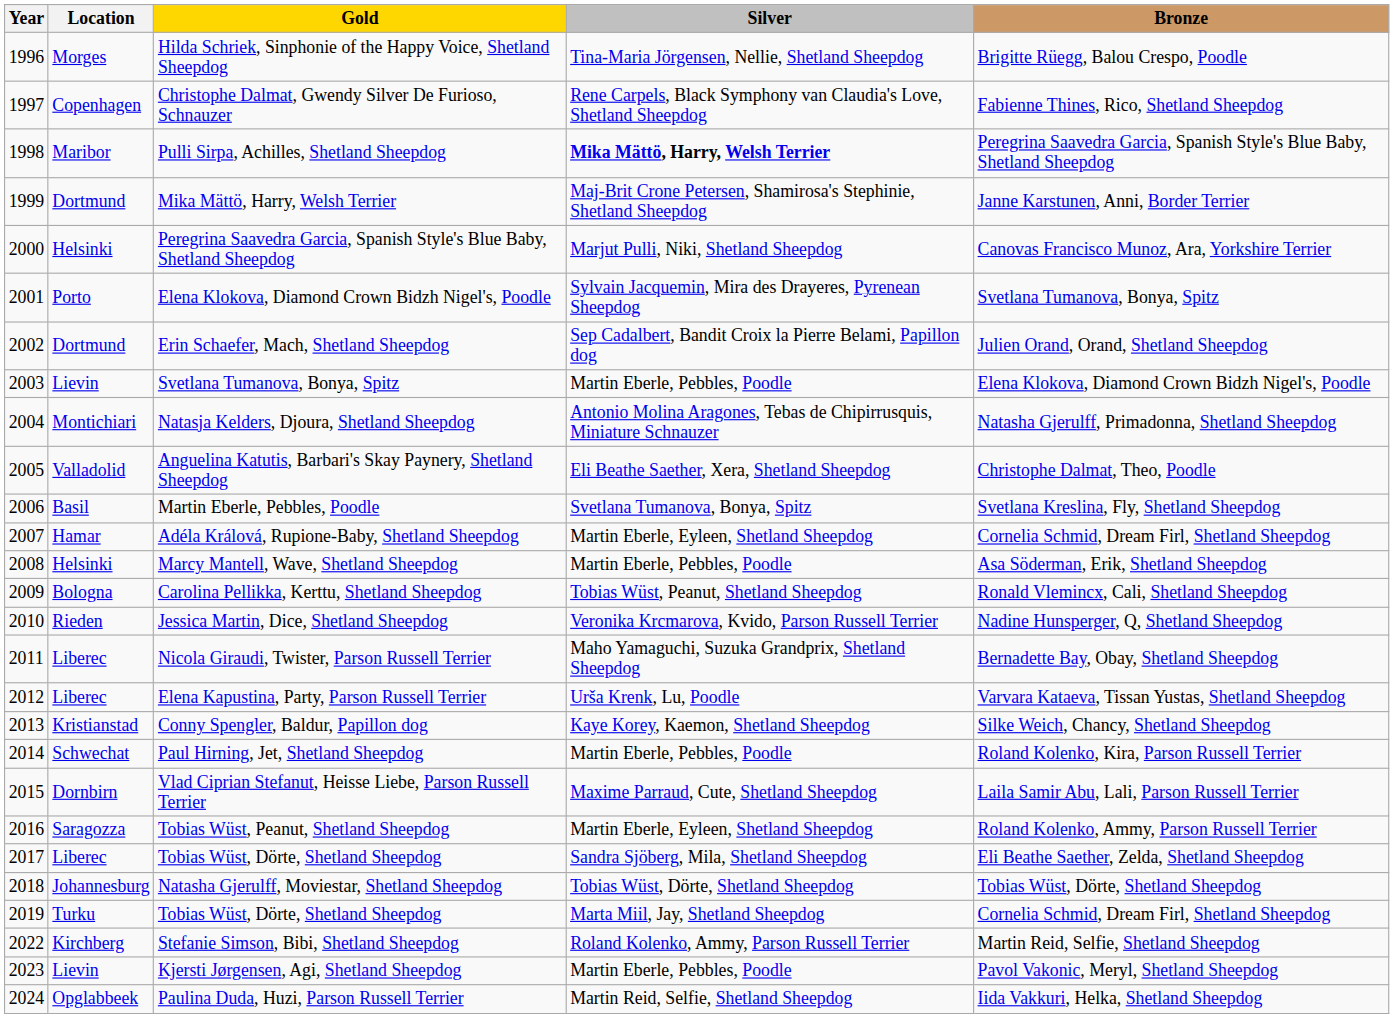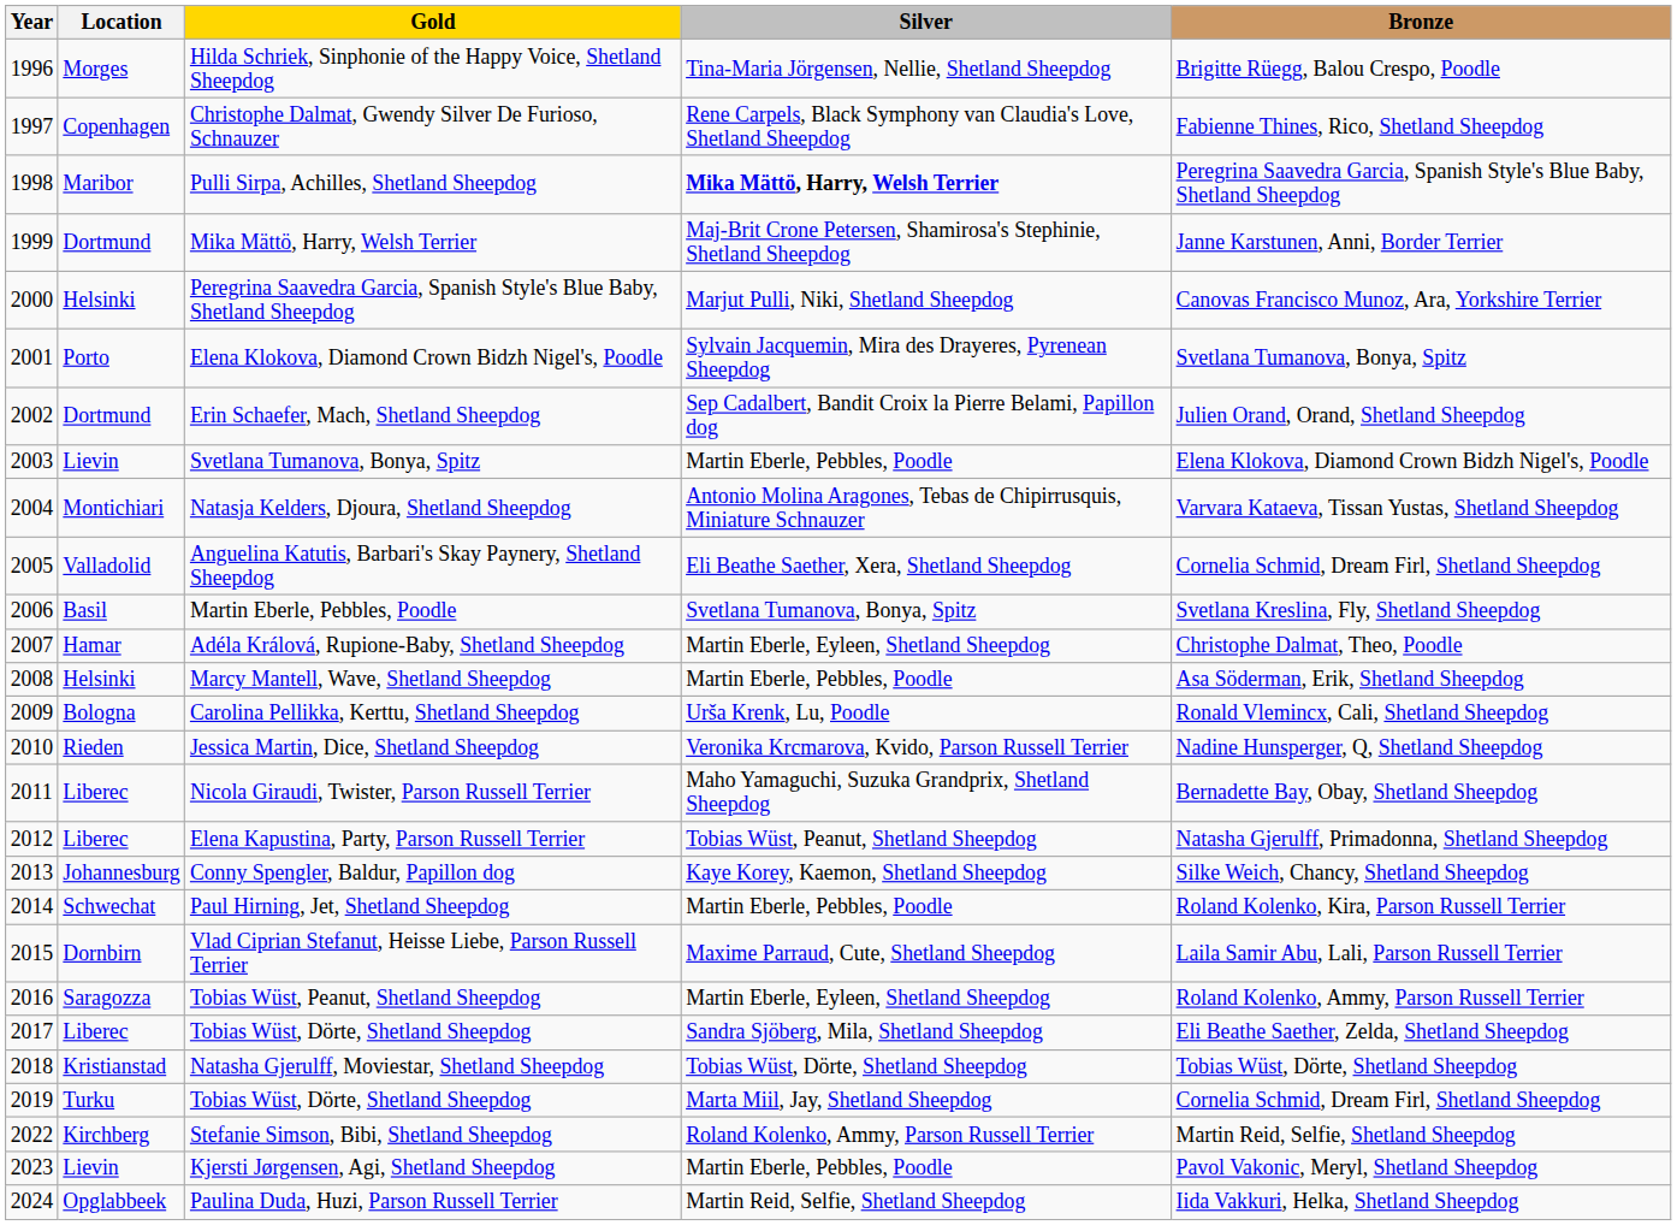 <table class="wikitable">
 <tr>
 <th>Year</th>
 <th>Location</th>
 <th style="background-color:gold;">Gold</th>
 <th style="background-color:silver;">Silver</th>
 <th style="background-color:#cc9966;">Bronze</th>
 </tr>
 <tr>
 <td>1996</td>
 <td> <a href='#'>Morges</a></td>
 <td> <a href='#'>Hilda Schriek</a>, Sinphonie of the Happy Voice, <a href='#'>Shetland Sheepdog</a></td>
 <td> <a href='#'>Tina-Maria Jörgensen</a>, Nellie, <a href='#'>Shetland Sheepdog</a></td>
 <td> <a href='#'>Brigitte Rüegg</a>, Balou Crespo, <a href='#'>Poodle</a></td>
 </tr>
 <tr>
 <td>1997</td>
 <td> <a href='#'>Copenhagen</a></td>
 <td> <a href='#'>Christophe Dalmat</a>, Gwendy Silver De Furioso, <a href='#'>Schnauzer</a></td>
 <td> <a href='#'>Rene Carpels</a>, Black Symphony van Claudia's Love, <a href='#'>Shetland Sheepdog</a></td>
 <td> <a href='#'>Fabienne Thines</a>, Rico, <a href='#'>Shetland Sheepdog</a></td>
 </tr>
 <tr>
 <td>1998</td>
 <td> <a href='#'>Maribor</a></td>
 <td> <a href='#'>Pulli Sirpa</a>, Achilles, <a href='#'>Shetland Sheepdog</a></td>
 <td><strong> <a href='#'>Mika Mättö</a>, Harry, <a href='#'>Welsh Terrier</a></strong></td>
 <td> <a href='#'>Peregrina Saavedra Garcia</a>, Spanish Style's Blue Baby, <a href='#'>Shetland Sheepdog</a></td>
 </tr>
 <tr>
 <td>1999</td>
 <td> <a href='#'>Dortmund</a></td>
 <td> <a href='#'>Mika Mättö</a>, Harry, <a href='#'>Welsh Terrier</a></td>
 <td> <a href='#'>Maj-Brit Crone Petersen</a>, Shamirosa's Stephinie, <a href='#'>Shetland Sheepdog</a></td>
 <td> <a href='#'>Janne Karstunen</a>, Anni, <a href='#'>Border Terrier</a></td>
 </tr>
 <tr>
 <td>2000</td>
 <td> <a href='#'>Helsinki</a></td>
 <td> <a href='#'>Peregrina Saavedra Garcia</a>, Spanish Style's Blue Baby, <a href='#'>Shetland Sheepdog</a></td>
 <td> <a href='#'>Marjut Pulli</a>, Niki, <a href='#'>Shetland Sheepdog</a></td>
 <td> <a href='#'>Canovas Francisco Munoz</a>, Ara, <a href='#'>Yorkshire Terrier</a></td>
 </tr>
 <tr>
 <td>2001</td>
 <td> <a href='#'>Porto</a></td>
 <td> <a href='#'>Elena Klokova</a>, Diamond Crown Bidzh Nigel's, <a href='#'>Poodle</a></td>
 <td> <a href='#'>Sylvain Jacquemin</a>, Mira des Drayeres, <a href='#'>Pyrenean Sheepdog</a></td>
 <td> <a href='#'>Svetlana Tumanova</a>, Bonya, <a href='#'>Spitz</a></td>
 </tr>
 <tr>
 <td>2002</td>
 <td> <a href='#'>Dortmund</a></td>
 <td> <a href='#'>Erin Schaefer</a>, Mach, <a href='#'>Shetland Sheepdog</a></td>
 <td> <a href='#'>Sep Cadalbert</a>, Bandit Croix la Pierre Belami, <a href='#'>Papillon dog</a></td>
 <td> <a href='#'>Julien Orand</a>, Orand, <a href='#'>Shetland Sheepdog</a></td>
 </tr>
 <tr>
 <td>2003</td>
 <td> <a href='#'>Lievin</a></td>
 <td> <a href='#'>Svetlana Tumanova</a>, Bonya, <a href='#'>Spitz</a></td>
 <td> Martin Eberle, Pebbles, <a href='#'>Poodle</a></td>
 <td> <a href='#'>Elena Klokova</a>, Diamond Crown Bidzh Nigel's, <a href='#'>Poodle</a></td>
 </tr>
 <tr>
 <td>2004</td>
 <td> <a href='#'>Montichiari</a></td>
 <td> <a href='#'>Natasja Kelders</a>, Djoura, <a href='#'>Shetland Sheepdog</a></td>
 <td> <a href='#'>Antonio Molina Aragones</a>, Tebas de Chipirrusquis, <a href='#'>Miniature Schnauzer</a></td>
-<td> <a href='#'>Natasha Gjerulff</a>, Primadonna, <a href='#'>Shetland Sheepdog</a></td>
+<td> <a href='#'>Varvara Kataeva</a>, Tissan Yustas, <a href='#'>Shetland Sheepdog</a></td>
 </tr>
 <tr>
 <td>2005</td>
 <td> <a href='#'>Valladolid</a></td>
 <td> <a href='#'>Anguelina Katutis</a>, Barbari's Skay Paynery, <a href='#'>Shetland Sheepdog</a></td>
 <td> <a href='#'>Eli Beathe Saether</a>, Xera, <a href='#'>Shetland Sheepdog</a></td>
-<td> <a href='#'>Christophe Dalmat</a>, Theo, <a href='#'>Poodle</a></td>
+<td> <a href='#'>Cornelia Schmid</a>, Dream Firl, <a href='#'>Shetland Sheepdog</a></td>
 </tr>
 <tr>
 <td>2006</td>
 <td> <a href='#'>Basil</a></td>
 <td> Martin Eberle, Pebbles, <a href='#'>Poodle</a></td>
 <td> <a href='#'>Svetlana Tumanova</a>, Bonya, <a href='#'>Spitz</a></td>
 <td> <a href='#'>Svetlana Kreslina</a>, Fly, <a href='#'>Shetland Sheepdog</a></td>
 </tr>
 <tr>
 <td>2007</td>
 <td> <a href='#'>Hamar</a></td>
 <td> <a href='#'>Adéla Králová</a>, Rupione-Baby, <a href='#'>Shetland Sheepdog</a></td>
 <td> Martin Eberle, Eyleen, <a href='#'>Shetland Sheepdog</a></td>
-<td> <a href='#'>Cornelia Schmid</a>, Dream Firl, <a href='#'>Shetland Sheepdog</a></td>
+<td> <a href='#'>Christophe Dalmat</a>, Theo, <a href='#'>Poodle</a></td>
 </tr>
 <tr>
 <td>2008</td>
 <td> <a href='#'>Helsinki</a></td>
 <td> <a href='#'>Marcy Mantell</a>, Wave, <a href='#'>Shetland Sheepdog</a></td>
 <td> Martin Eberle, Pebbles, <a href='#'>Poodle</a></td>
 <td> <a href='#'>Asa Söderman</a>, Erik, <a href='#'>Shetland Sheepdog</a></td>
 </tr>
 <tr>
 <td>2009</td>
 <td> <a href='#'>Bologna</a></td>
 <td> <a href='#'>Carolina Pellikka</a>, Kerttu, <a href='#'>Shetland Sheepdog</a></td>
-<td> <a href='#'>Tobias Wüst</a>, Peanut, <a href='#'>Shetland Sheepdog</a></td>
+<td> <a href='#'>Urša Krenk</a>, Lu, <a href='#'>Poodle</a></td>
 <td> <a href='#'>Ronald Vlemincx</a>, Cali, <a href='#'>Shetland Sheepdog</a></td>
 </tr>
 <tr>
 <td>2010</td>
 <td> <a href='#'>Rieden</a></td>
 <td> <a href='#'>Jessica Martin</a>, Dice, <a href='#'>Shetland Sheepdog</a></td>
 <td> <a href='#'>Veronika Krcmarova</a>, Kvido, <a href='#'>Parson Russell Terrier</a></td>
 <td> <a href='#'>Nadine Hunsperger</a>, Q, <a href='#'>Shetland Sheepdog</a></td>
 </tr>
 <tr>
 <td>2011</td>
 <td> <a href='#'>Liberec</a></td>
 <td> <a href='#'>Nicola Giraudi</a>, Twister, <a href='#'>Parson Russell Terrier</a></td>
 <td> Maho Yamaguchi, Suzuka Grandprix, <a href='#'>Shetland Sheepdog</a></td>
 <td> <a href='#'>Bernadette Bay</a>, Obay, <a href='#'>Shetland Sheepdog</a></td>
 </tr>
 <tr>
 <td>2012</td>
 <td> <a href='#'>Liberec</a></td>
 <td> <a href='#'>Elena Kapustina</a>, Party, <a href='#'>Parson Russell Terrier</a></td>
-<td> <a href='#'>Urša Krenk</a>, Lu, <a href='#'>Poodle</a></td>
-<td> <a href='#'>Varvara Kataeva</a>, Tissan Yustas, <a href='#'>Shetland Sheepdog</a></td>
+<td> <a href='#'>Tobias Wüst</a>, Peanut, <a href='#'>Shetland Sheepdog</a></td>
+<td> <a href='#'>Natasha Gjerulff</a>, Primadonna, <a href='#'>Shetland Sheepdog</a></td>
 </tr>
 <tr>
 <td>2013</td>
-<td> <a href='#'>Kristianstad</a></td>
+<td> <a href='#'>Johannesburg</a></td>
 <td> <a href='#'>Conny Spengler</a>, Baldur, <a href='#'>Papillon dog</a></td>
 <td> <a href='#'>Kaye Korey</a>, Kaemon, <a href='#'>Shetland Sheepdog</a></td>
 <td> <a href='#'>Silke Weich</a>, Chancy, <a href='#'>Shetland Sheepdog</a></td>
 </tr>
 <tr>
 <td>2014</td>
 <td> <a href='#'>Schwechat</a></td>
 <td> <a href='#'>Paul Hirning</a>, Jet, <a href='#'>Shetland Sheepdog</a></td>
 <td> Martin Eberle, Pebbles, <a href='#'>Poodle</a></td>
 <td> <a href='#'>Roland Kolenko</a>, Kira, <a href='#'>Parson Russell Terrier</a></td>
 </tr>
 <tr>
 <td>2015</td>
 <td> <a href='#'>Dornbirn</a></td>
 <td> <a href='#'>Vlad Ciprian Stefanut</a>, Heisse Liebe, <a href='#'>Parson Russell Terrier</a></td>
 <td> <a href='#'>Maxime Parraud</a>, Cute, <a href='#'>Shetland Sheepdog</a></td>
 <td> <a href='#'>Laila Samir Abu</a>, Lali, <a href='#'>Parson Russell Terrier</a></td>
 </tr>
 <tr>
 <td>2016</td>
 <td> <a href='#'>Saragozza</a></td>
 <td> <a href='#'>Tobias Wüst</a>, Peanut, <a href='#'>Shetland Sheepdog</a></td>
 <td> Martin Eberle, Eyleen, <a href='#'>Shetland Sheepdog</a></td>
 <td> <a href='#'>Roland Kolenko</a>, Ammy, <a href='#'>Parson Russell Terrier</a></td>
 </tr>
 <tr>
 <td>2017</td>
 <td> <a href='#'>Liberec</a></td>
 <td> <a href='#'>Tobias Wüst</a>, Dörte, <a href='#'>Shetland Sheepdog</a></td>
 <td> <a href='#'>Sandra Sjöberg</a>, Mila, <a href='#'>Shetland Sheepdog</a></td>
 <td> <a href='#'>Eli Beathe Saether</a>, Zelda, <a href='#'>Shetland Sheepdog</a></td>
 </tr>
 <tr>
 <td>2018</td>
-<td> <a href='#'>Johannesburg</a></td>
+<td> <a href='#'>Kristianstad</a></td>
 <td> <a href='#'>Natasha Gjerulff</a>, Moviestar, <a href='#'>Shetland Sheepdog</a></td>
 <td> <a href='#'>Tobias Wüst</a>, Dörte, <a href='#'>Shetland Sheepdog</a></td>
 <td> <a href='#'>Tobias Wüst</a>, Dörte, <a href='#'>Shetland Sheepdog</a></td>
 </tr>
 <tr>
 <td>2019</td>
 <td> <a href='#'>Turku</a></td>
 <td> <a href='#'>Tobias Wüst</a>, Dörte, <a href='#'>Shetland Sheepdog</a></td>
 <td> <a href='#'>Marta Miil</a>, Jay, <a href='#'>Shetland Sheepdog</a></td>
 <td> <a href='#'>Cornelia Schmid</a>, Dream Firl, <a href='#'>Shetland Sheepdog</a></td>
 </tr>
 <tr>
 <td>2022</td>
 <td> <a href='#'>Kirchberg</a></td>
 <td> <a href='#'>Stefanie Simson</a>, Bibi, <a href='#'>Shetland Sheepdog</a></td>
 <td> <a href='#'>Roland Kolenko</a>, Ammy, <a href='#'>Parson Russell Terrier</a></td>
 <td> Martin Reid, Selfie, <a href='#'>Shetland Sheepdog</a></td>
 </tr>
 <tr>
 <td>2023</td>
 <td> <a href='#'>Lievin</a></td>
 <td> <a href='#'>Kjersti Jørgensen</a>, Agi, <a href='#'>Shetland Sheepdog</a></td>
 <td> Martin Eberle, Pebbles, <a href='#'>Poodle</a></td>
 <td> <a href='#'>Pavol Vakonic</a>, Meryl, <a href='#'>Shetland Sheepdog</a></td>
 </tr>
 <tr>
 <td>2024</td>
 <td> <a href='#'>Opglabbeek</a></td>
 <td> <a href='#'>Paulina Duda</a>, Huzi, <a href='#'>Parson Russell Terrier</a></td>
 <td> Martin Reid, Selfie, <a href='#'>Shetland Sheepdog</a></td>
 <td> <a href='#'>Iida Vakkuri</a>, Helka, <a href='#'>Shetland Sheepdog</a></td>
 </tr>
 </table>
